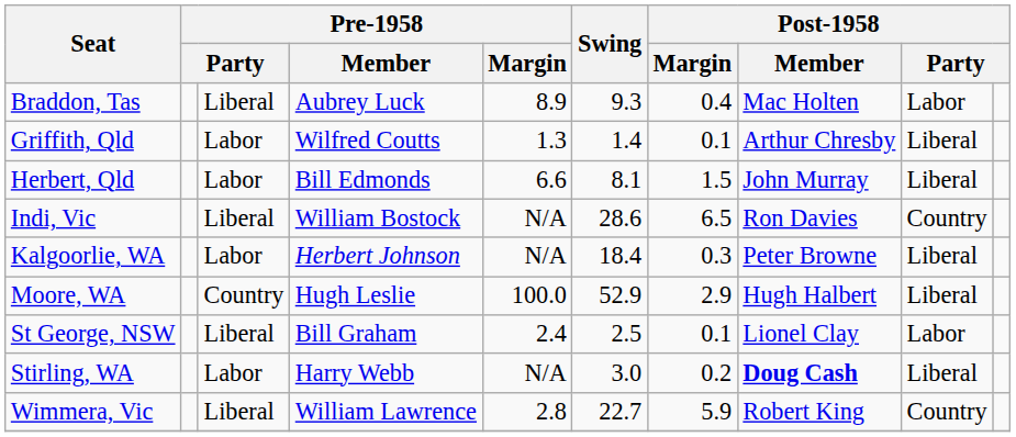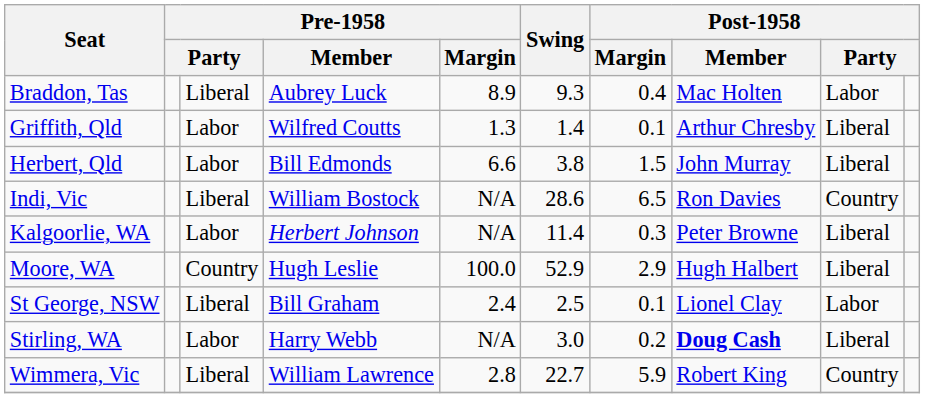 <table class="wikitable">
 <tr>
 <th rowspan="2">Seat</th>
 <th colspan="4">Pre-1958</th>
 <th rowspan="2">Swing</th>
 <th colspan="4">Post-1958</th>
 </tr>
 <tr>
 <th colspan="2">Party</th>
 <th>Member</th>
 <th>Margin</th>
 <th>Margin</th>
 <th>Member</th>
 <th colspan="2">Party</th>
 </tr>
 <tr>
 <td><a href='#'>Braddon, Tas</a></td>
 <td> </td>
 <td>Liberal</td>
 <td><a href='#'>Aubrey Luck</a></td>
 <td style="text-align:right;">8.9</td>
 <td style="text-align:right;">9.3</td>
 <td style="text-align:right;">0.4</td>
 <td><a href='#'>Mac Holten</a></td>
 <td>Labor</td>
 <td> </td>
 </tr>
 <tr>
 <td><a href='#'>Griffith, Qld</a></td>
 <td> </td>
 <td>Labor</td>
 <td><a href='#'>Wilfred Coutts</a></td>
 <td style="text-align:right;">1.3</td>
 <td style="text-align:right;">1.4</td>
 <td style="text-align:right;">0.1</td>
 <td><a href='#'>Arthur Chresby</a></td>
 <td>Liberal</td>
 <td> </td>
 </tr>
 <tr>
 <td><a href='#'>Herbert, Qld</a></td>
 <td> </td>
 <td>Labor</td>
 <td><a href='#'>Bill Edmonds</a></td>
 <td style="text-align:right;">6.6</td>
-<td style="text-align:right;">8.1</td>
+<td style="text-align:right;">3.8</td>
 <td style="text-align:right;">1.5</td>
 <td><a href='#'>John Murray</a></td>
 <td>Liberal</td>
 <td> </td>
 </tr>
 <tr>
 <td><a href='#'>Indi, Vic</a></td>
 <td> </td>
 <td>Liberal</td>
 <td><a href='#'>William Bostock</a></td>
 <td style="text-align:right;">N/A</td>
 <td style="text-align:right;">28.6</td>
 <td style="text-align:right;">6.5</td>
 <td><a href='#'>Ron Davies</a></td>
 <td>Country</td>
 <td> </td>
 </tr>
 <tr>
 <td><a href='#'>Kalgoorlie, WA</a></td>
 <td> </td>
 <td>Labor</td>
 <td><em><a href='#'>Herbert Johnson</a></em></td>
 <td style="text-align:right;">N/A</td>
-<td style="text-align:right;">18.4</td>
+<td style="text-align:right;">11.4</td>
 <td style="text-align:right;">0.3</td>
 <td><a href='#'>Peter Browne</a></td>
 <td>Liberal</td>
 <td> </td>
 </tr>
 <tr>
 <td><a href='#'>Moore, WA</a></td>
 <td> </td>
 <td>Country</td>
 <td><a href='#'>Hugh Leslie</a></td>
 <td style="text-align:right;">100.0</td>
 <td style="text-align:right;">52.9</td>
 <td style="text-align:right;">2.9</td>
 <td><a href='#'>Hugh Halbert</a></td>
 <td>Liberal</td>
 <td> </td>
 </tr>
 <tr>
 <td><a href='#'>St George, NSW</a></td>
 <td> </td>
 <td>Liberal</td>
 <td><a href='#'>Bill Graham</a></td>
 <td style="text-align:right;">2.4</td>
 <td style="text-align:right;">2.5</td>
 <td style="text-align:right;">0.1</td>
 <td><a href='#'>Lionel Clay</a></td>
 <td>Labor</td>
 <td> </td>
 </tr>
 <tr>
 <td><a href='#'>Stirling, WA</a></td>
 <td> </td>
 <td>Labor</td>
 <td><a href='#'>Harry Webb</a></td>
 <td style="text-align:right;">N/A</td>
 <td style="text-align:right;">3.0</td>
 <td style="text-align:right;">0.2</td>
 <td><strong><a href='#'>Doug Cash</a></strong></td>
 <td>Liberal</td>
 <td> </td>
 </tr>
 <tr>
 <td><a href='#'>Wimmera, Vic</a></td>
 <td> </td>
 <td>Liberal</td>
 <td><a href='#'>William Lawrence</a></td>
 <td style="text-align:right;">2.8</td>
 <td style="text-align:right;">22.7</td>
 <td style="text-align:right;">5.9</td>
 <td><a href='#'>Robert King</a></td>
 <td>Country</td>
 <td> </td>
 </tr>
 <tr>
 </tr>
 </table>
